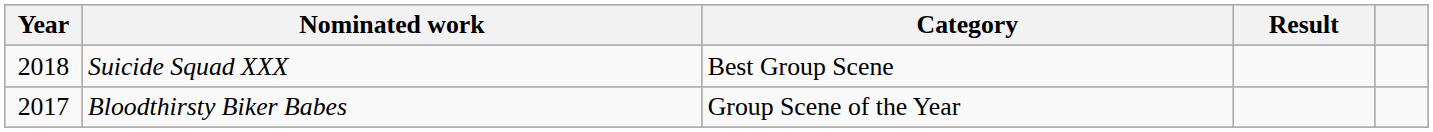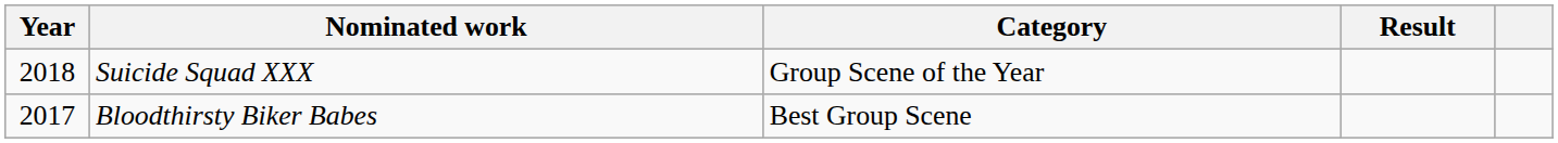 <table class="wikitable" style="width:70%;">
 <tr>
 <th width=4%>Year</th>
 <th style="width:35%;">Nominated work</th>
 <th style="width:30%;">Category</th>
 <th style="width:8%;">Result</th>
 <th width=3%></th>
 </tr>
 <tr>
 <td style="text-align:center;">2018</td>
 <td><em>Suicide Squad XXX</em></td>
-<td>Best Group Scene</td>
+<td>Group Scene of the Year</td>
 <td></td>
 <td style="text-align:center;"></td>
 </tr>
 <tr>
 <td style="text-align:center;">2017</td>
 <td><em>Bloodthirsty Biker Babes</em></td>
-<td>Group Scene of the Year</td>
+<td>Best Group Scene</td>
 <td></td>
 <td style="text-align:center;"></td>
 </tr>
 </table>
